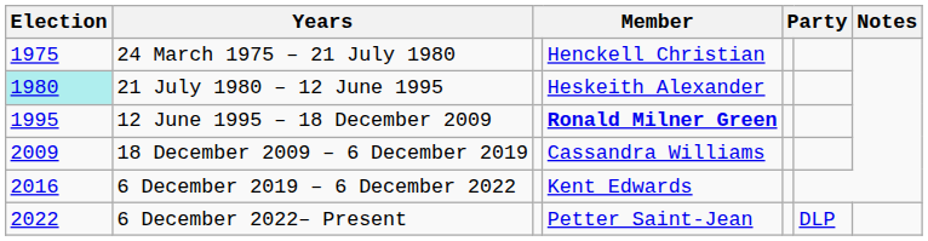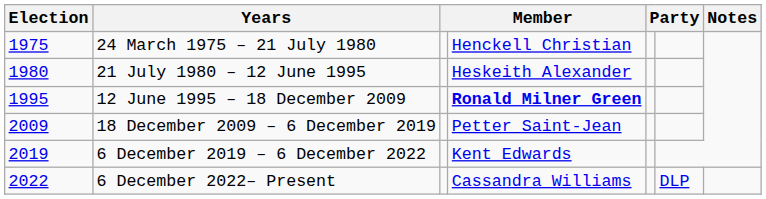 <table class="wikitable sortable">
 <tr>
 <th>Election</th>
 <th>Years</th>
 <th colspan="2">Member</th>
 <th colspan="2">Party</th>
 <th>Notes</th>
 </tr>
 <tr>
 <td><a href='#'>1975</a></td>
 <td>24 March 1975 – 21 July 1980</td>
 <td></td>
 <td><a href='#'>Henckell Christian</a></td>
 <td></td>
 <td></td>
 </tr>
 <tr>
-<td style="background: paleturquoise;"><a href='#'>1980</a></td>
+<td><a href='#'>1980</a></td>
 <td>21 July 1980 – 12 June 1995</td>
 <td></td>
 <td><a href='#'>Heskeith Alexander</a></td>
 <td></td>
 <td></td>
 </tr>
 <tr>
 <td><a href='#'>1995</a></td>
 <td>12 June 1995 – 18 December 2009</td>
 <td></td>
 <td><strong><a href='#'>Ronald Milner Green</a></strong></td>
 <td></td>
 <td></td>
 </tr>
 <tr>
 <td><a href='#'>2009</a></td>
 <td>18 December 2009 – 6 December 2019</td>
 <td></td>
-<td><a href='#'>Cassandra Williams</a></td>
+<td><a href='#'>Petter Saint-Jean</a></td>
 <td></td>
 <td></td>
 </tr>
 <tr>
-<td><a href='#'>2016</a></td>
+<td><a href='#'>2019</a></td>
 <td>6 December 2019 – 6 December 2022</td>
 <td></td>
 <td><a href='#'>Kent Edwards</a></td>
 <td></td>
 </tr>
 <tr>
 <td><a href='#'>2022</a></td>
 <td>6 December 2022– Present</td>
 <td></td>
-<td><a href='#'>Petter Saint-Jean</a></td>
+<td><a href='#'>Cassandra Williams</a></td>
 <td></td>
 <td><a href='#'>DLP</a></td>
 <td></td>
 </tr>
 </table>
